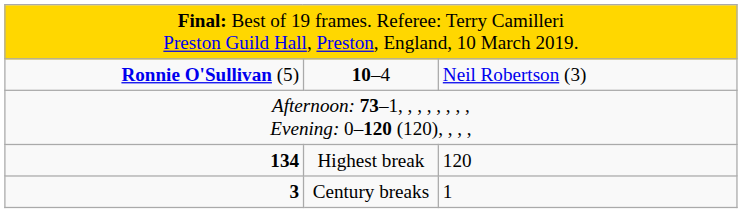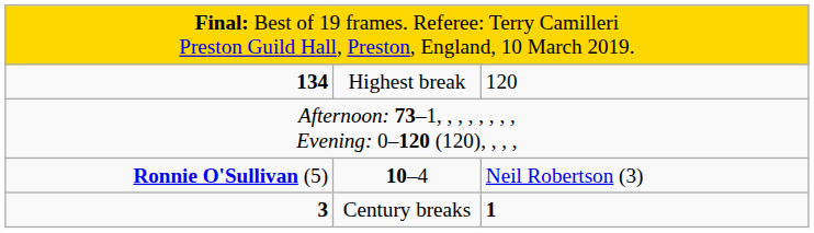 <table class="wikitable" style="font-size: 95%; margin: 1em auto 1em auto;">
 <tr>
 <td colspan="3" align="center" bgcolor="#ffd700"><strong>Final:</strong> Best of 19 frames. Referee: Terry Camilleri<br><a href='#'>Preston Guild Hall</a>, <a href='#'>Preston</a>, England, 10 March 2019.</td>
+</tr>
+<tr>
+<td align="right"><strong>134</strong></td>
+<td align="center">Highest break</td>
+<td>120</td>
+</tr>
+<tr>
+<td colspan="3" align="center" style="font-size: 100%"><em>Afternoon:</em> <strong>73</strong>–1, , , , , , , , <br><em>Evening:</em> 0–<strong>120</strong> (120), , , , </td>
 </tr>
 <tr>
 <td width="230" align="right"><strong><a href='#'>Ronnie O'Sullivan</a></strong> (5)<br></td>
 <td width="100" align="center"><strong>10</strong>–4</td>
 <td width="230"><a href='#'>Neil Robertson</a> (3)<br></td>
 </tr>
 <tr>
-<td colspan="3" align="center" style="font-size: 100%"><em>Afternoon:</em> <strong>73</strong>–1, , , , , , , , <br><em>Evening:</em> 0–<strong>120</strong> (120), , , , </td>
-</tr>
-<tr>
-<td align="right"><strong>134</strong></td>
-<td align="center">Highest break</td>
-<td>120</td>
-</tr>
-<tr>
 <td align="right"><strong>3</strong></td>
 <td align="center">Century breaks</td>
-<td>1</td>
+<td><strong>1</strong></td>
 </tr>
 </table>
